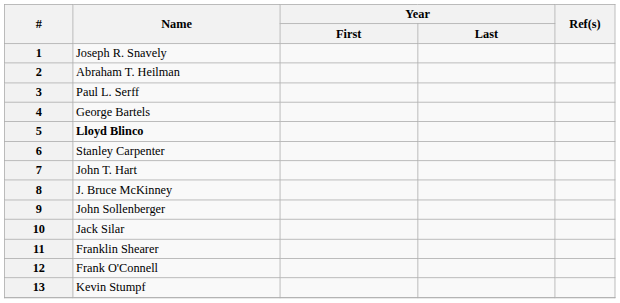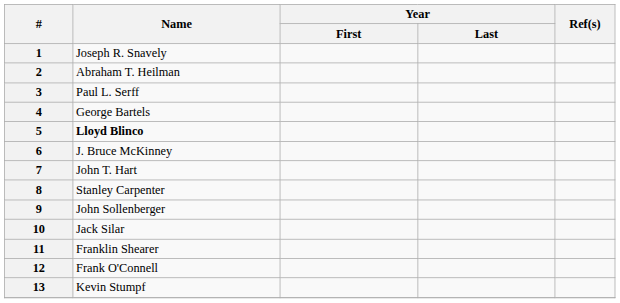 <table class="wikitable sortable" width=40%>
 <tr>
 <th width=4% rowspan=2><strong>#</strong></th>
 <th width=12% rowspan=2 class="unsortable">Name</th>
 <th colspan=2>Year</th>
 <th width=2% rowspan=2 class="unsortable">Ref(s)</th>
 </tr>
 <tr>
 <th width=8%>First</th>
 <th width=8%>Last</th>
 </tr>
 <tr>
 <th>1</th>
 <td>Joseph R. Snavely</td>
 <td></td>
 <td></td>
 <td></td>
 </tr>
 <tr>
 <th>2</th>
 <td>Abraham T. Heilman</td>
 <td></td>
 <td></td>
 <td></td>
 </tr>
 <tr>
 <th>3</th>
 <td>Paul L. Serff</td>
 <td></td>
 <td></td>
 <td></td>
 </tr>
 <tr>
 <th>4</th>
 <td>George Bartels</td>
 <td></td>
 <td></td>
 <td></td>
 </tr>
 <tr>
 <th>5</th>
 <td><strong>Lloyd Blinco</strong></td>
 <td></td>
 <td></td>
 <td></td>
 </tr>
 <tr>
 <th>6</th>
-<td>Stanley Carpenter</td>
+<td>J. Bruce McKinney</td>
 <td></td>
 <td></td>
 <td></td>
 </tr>
 <tr>
 <th>7</th>
 <td>John T. Hart</td>
 <td></td>
 <td></td>
 <td></td>
 </tr>
 <tr>
 <th>8</th>
-<td>J. Bruce McKinney</td>
+<td>Stanley Carpenter</td>
 <td></td>
 <td></td>
 <td></td>
 </tr>
 <tr>
 <th>9</th>
 <td>John Sollenberger</td>
 <td></td>
 <td></td>
 <td></td>
 </tr>
 <tr>
 <th>10</th>
 <td>Jack Silar</td>
 <td></td>
 <td></td>
 <td></td>
 </tr>
 <tr>
 <th>11</th>
 <td>Franklin Shearer</td>
 <td></td>
 <td></td>
 <td></td>
 </tr>
 <tr>
 <th>12</th>
 <td>Frank O'Connell</td>
 <td></td>
 <td></td>
 <td></td>
 </tr>
 <tr>
 <th>13</th>
 <td>Kevin Stumpf</td>
 <td></td>
 <td></td>
 <td></td>
 </tr>
 <tr>
 </tr>
 </table>
